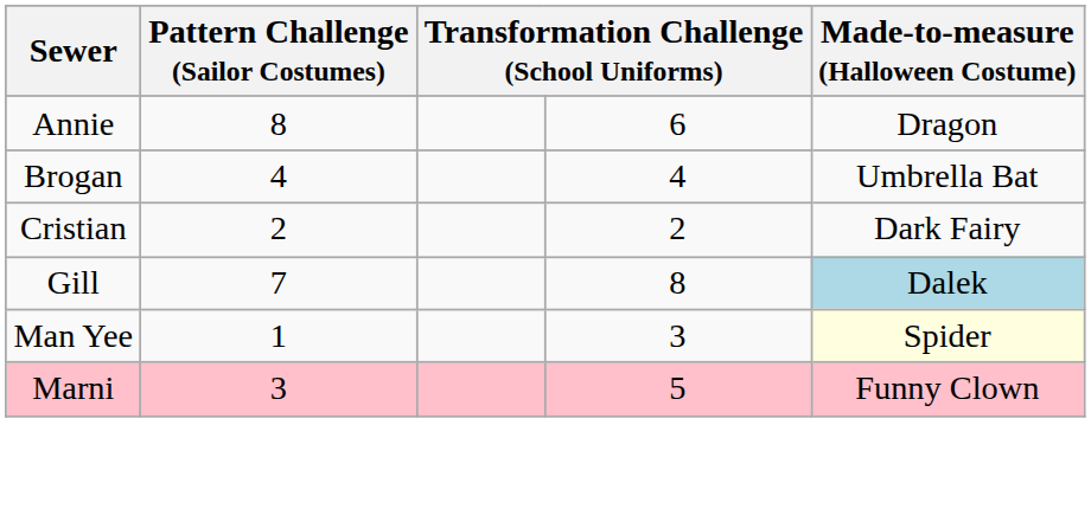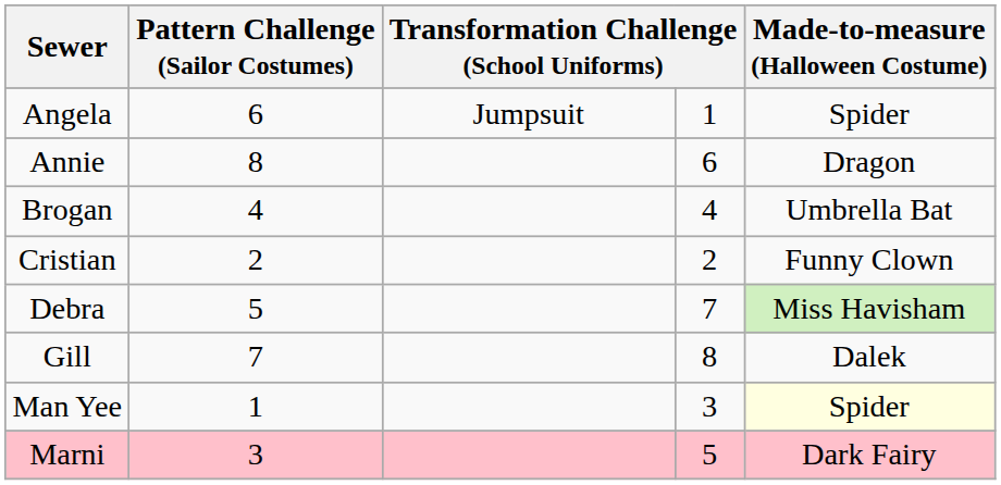 <table class="wikitable" style="text-align:center;">
 <tr>
 <th>Sewer</th>
 <th>Pattern Challenge<br><small>(Sailor Costumes)</small></th>
 <th colspan="2">Transformation Challenge<br><small>(School Uniforms)</small></th>
 <th>Made-to-measure<br><small>(Halloween Costume)</small></th>
+</tr>
+<tr>
+<td>Angela</td>
+<td>6</td>
+<td>Jumpsuit</td>
+<td>1</td>
+<td>Spider</td>
 </tr>
 <tr>
 <td>Annie</td>
 <td>8</td>
 <td></td>
 <td>6</td>
 <td>Dragon</td>
 </tr>
 <tr>
 <td>Brogan</td>
 <td>4</td>
 <td></td>
 <td>4</td>
 <td>Umbrella Bat</td>
 </tr>
 <tr>
 <td>Cristian</td>
 <td>2</td>
 <td></td>
 <td>2</td>
-<td>Dark Fairy</td>
+<td>Funny Clown</td>
+</tr>
+<tr>
+<td>Debra</td>
+<td>5</td>
+<td></td>
+<td>7</td>
+<td style="background:#d0f0c0">Miss Havisham</td>
 </tr>
 <tr>
 <td>Gill</td>
 <td>7</td>
 <td></td>
 <td>8</td>
-<td style="background: lightblue;">Dalek</td>
+<td>Dalek</td>
 </tr>
 <tr>
 <td>Man Yee</td>
 <td>1</td>
 <td></td>
 <td>3</td>
 <td style="background: lightyellow;">Spider</td>
 </tr>
 <tr style="background:pink">
 <td>Marni</td>
 <td>3</td>
 <td></td>
 <td>5</td>
-<td>Funny Clown</td>
+<td>Dark Fairy</td>
 </tr>
 </table>
